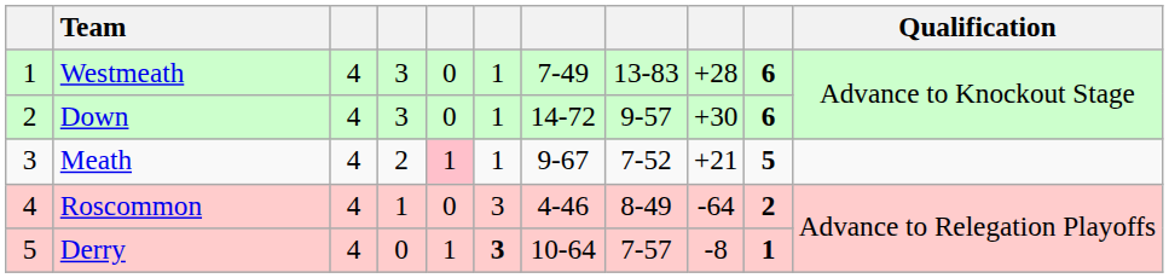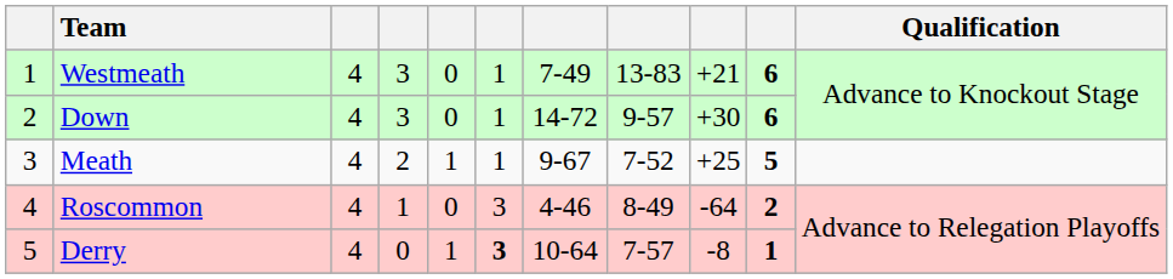 <table class="wikitable" style="text-align:center">
 <tr>
 <th width=20></th>
 <th width=150 style="text-align:left;">Team</th>
 <th width=20></th>
 <th width=20></th>
 <th width=20></th>
 <th width=20></th>
 <th width=40></th>
 <th width=40></th>
 <th width=20></th>
 <th width=20></th>
 <th>Qualification</th>
 </tr>
 <tr style="background:#ccffcc">
 <td>1</td>
 <td style="text-align:left"> <a href='#'>Westmeath</a></td>
 <td>4</td>
 <td>3</td>
 <td>0</td>
 <td>1</td>
 <td>7-49</td>
 <td>13-83</td>
-<td>+28</td>
+<td>+21</td>
 <td><strong>6</strong></td>
 <td rowspan="2">Advance to Knockout Stage</td>
 </tr>
 <tr style="background:#ccffcc">
 <td>2</td>
 <td style="text-align:left"> <a href='#'>Down</a></td>
 <td>4</td>
 <td>3</td>
 <td>0</td>
 <td>1</td>
 <td>14-72</td>
 <td>9-57</td>
 <td>+30</td>
 <td><strong>6</strong></td>
 </tr>
 <tr>
 <td>3</td>
 <td style="text-align:left"> <a href='#'>Meath</a></td>
 <td>4</td>
 <td>2</td>
-<td style="background: pink;">1</td>
+<td>1</td>
 <td>1</td>
 <td>9-67</td>
 <td>7-52</td>
-<td>+21</td>
+<td>+25</td>
 <td><strong>5</strong></td>
 <td></td>
 </tr>
 <tr style="background:#ffcccc">
 <td>4</td>
 <td style="text-align:left"> <a href='#'>Roscommon</a></td>
 <td>4</td>
 <td>1</td>
 <td>0</td>
 <td>3</td>
 <td>4-46</td>
 <td>8-49</td>
 <td>-64</td>
 <td><strong>2</strong></td>
 <td rowspan="2">Advance to Relegation Playoffs</td>
 </tr>
 <tr style="background:#ffcccc">
 <td>5</td>
 <td style="text-align:left"> <a href='#'>Derry</a></td>
 <td>4</td>
 <td>0</td>
 <td>1</td>
 <td><strong>3</strong></td>
 <td>10-64</td>
 <td>7-57</td>
 <td>-8</td>
 <td><strong>1</strong></td>
 </tr>
 </table>
